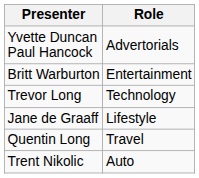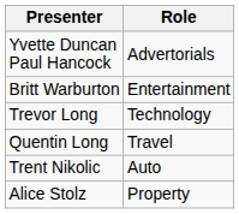 <table class="wikitable">
 <tr>
 <th>Presenter</th>
 <th>Role</th>
 </tr>
 <tr>
 <td>Yvette Duncan<br>Paul Hancock</td>
 <td>Advertorials</td>
 </tr>
 <tr>
 <td>Britt Warburton</td>
 <td>Entertainment</td>
 </tr>
 <tr>
 <td>Trevor Long</td>
 <td>Technology</td>
 </tr>
 <tr>
-<td>Jane de Graaff</td>
-<td>Lifestyle</td>
-</tr>
-<tr>
 <td>Quentin Long</td>
 <td>Travel</td>
 </tr>
 <tr>
 <td>Trent Nikolic</td>
 <td>Auto</td>
 </tr>
+<tr>
+<td>Alice Stolz</td>
+<td>Property</td>
+</tr>
 </table>
